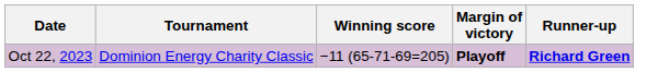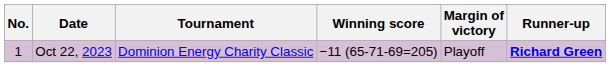 <table class="wikitable" style="font-size:95%;">
 <tr>
+<th>No.</th>
 <th>Date</th>
 <th>Tournament</th>
 <th>Winning score</th>
 <th>Margin of<br>victory</th>
 <th>Runner-up</th>
 </tr>
 <tr style="background:thistle">
+<td align=center>1</td>
 <td align=right>Oct 22, <a href='#'>2023</a></td>
 <td><a href='#'>Dominion Energy Charity Classic</a></td>
 <td>−11 (65-71-69=205)</td>
-<td><strong>Playoff</strong></td>
+<td>Playoff</td>
 <td><strong> <a href='#'>Richard Green</a></strong></td>
 </tr>
 </table>
